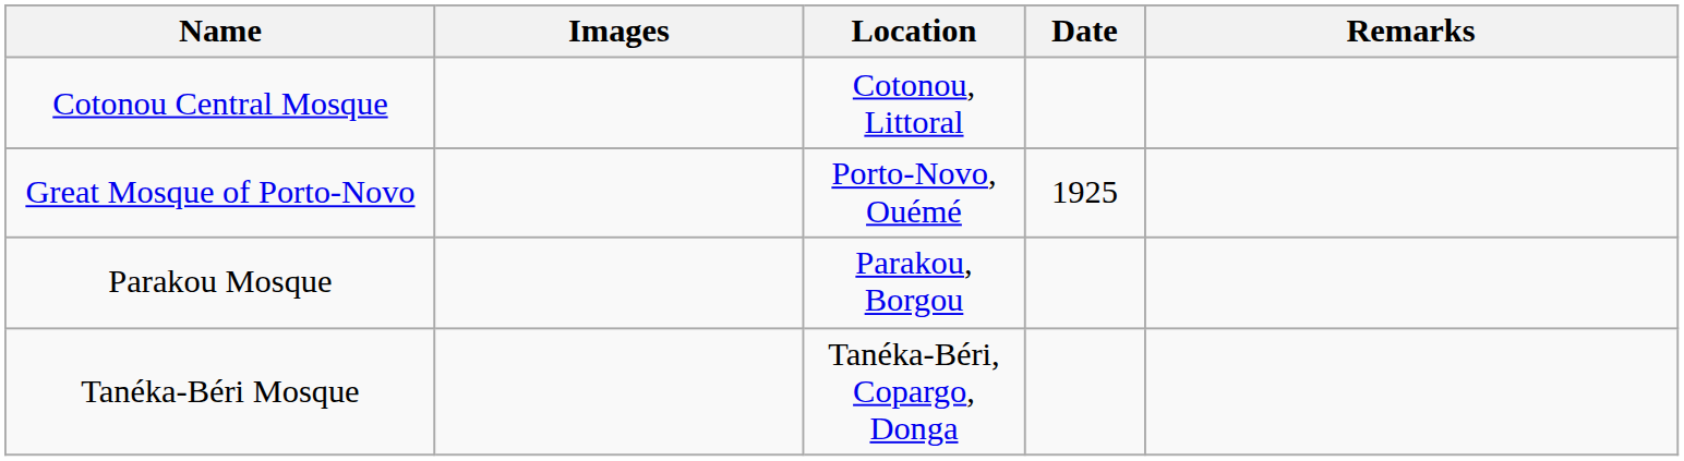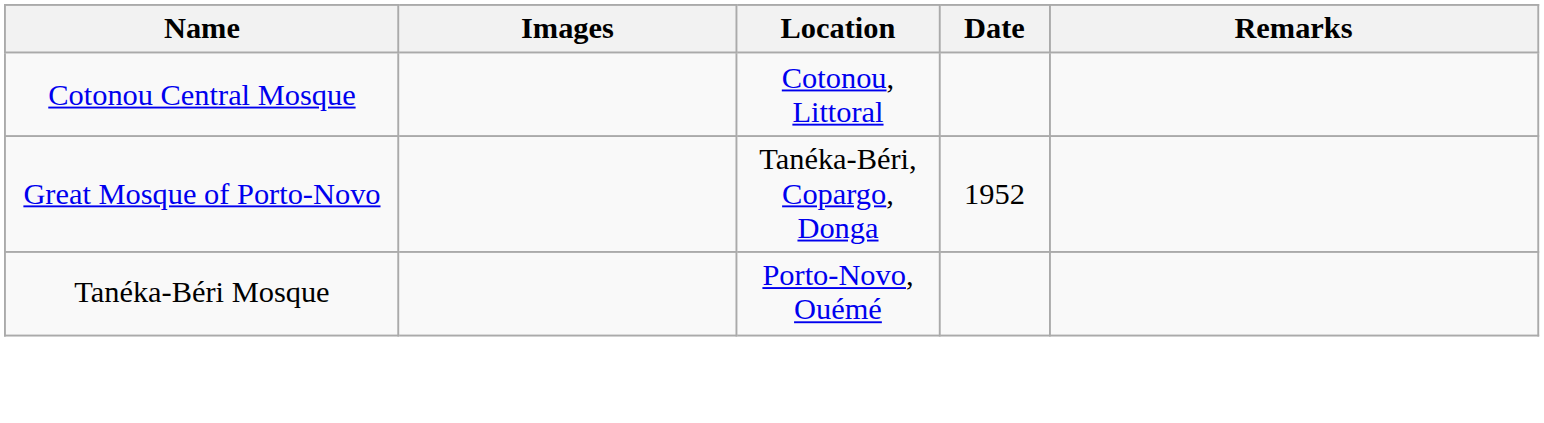 <table class=wikitable style="text-align:center">
 <tr>
 <th align=left width=200px>Name</th>
 <th align=center width=170px class=unsortable>Images</th>
 <th align=left width=100px>Location</th>
 <th align=left width=050px>Date</th>
 <th align=left width=250px class=unsortable>Remarks</th>
 </tr>
 <tr>
 <td><a href='#'>Cotonou Central Mosque</a></td>
 <td></td>
 <td><a href='#'>Cotonou</a>, <a href='#'>Littoral</a></td>
 <td></td>
 <td></td>
 </tr>
 <tr>
 <td><a href='#'>Great Mosque of Porto-Novo</a></td>
 <td></td>
-<td><a href='#'>Porto-Novo</a>, <a href='#'>Ouémé</a></td>
-<td>1925</td>
-<td></td>
-</tr>
-<tr>
-<td>Parakou Mosque</td>
-<td></td>
-<td><a href='#'>Parakou</a>, <a href='#'>Borgou</a></td>
-<td></td>
+<td>Tanéka-Béri, <a href='#'>Copargo</a>, <a href='#'>Donga</a></td>
+<td>1952</td>
 <td></td>
 </tr>
 <tr>
 <td>Tanéka-Béri Mosque</td>
 <td></td>
-<td>Tanéka-Béri, <a href='#'>Copargo</a>, <a href='#'>Donga</a></td>
+<td><a href='#'>Porto-Novo</a>, <a href='#'>Ouémé</a></td>
 <td></td>
 <td></td>
 </tr>
 </table>
